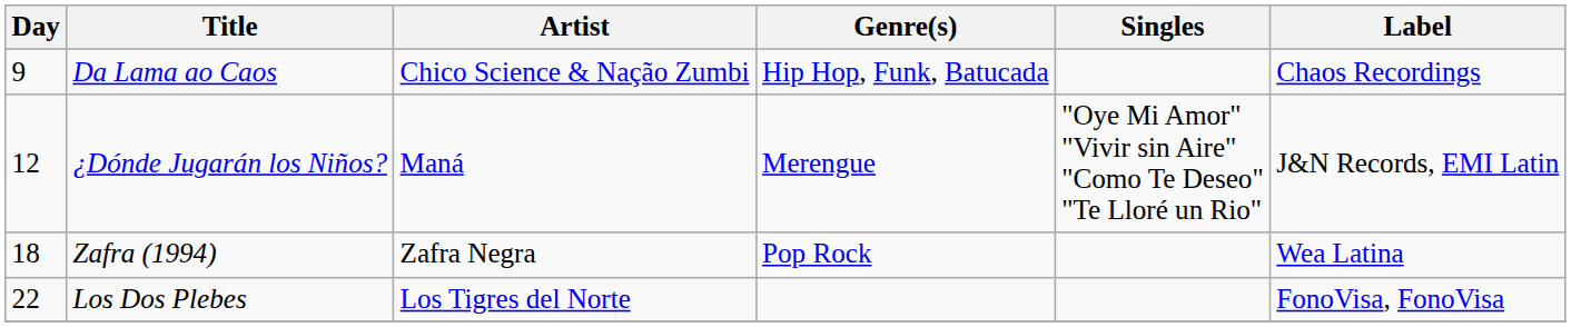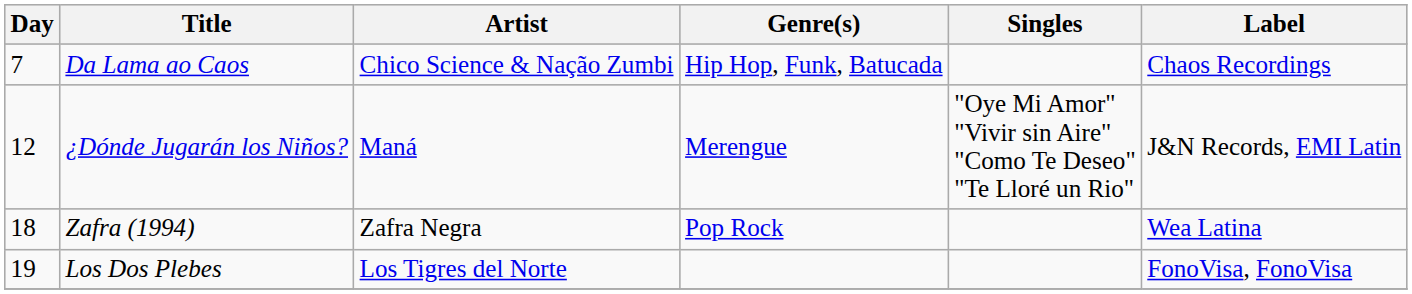 <table class="wikitable sortable" style="text-align: left;">
 <tr>
 <th>Day</th>
 <th>Title</th>
 <th>Artist</th>
 <th>Genre(s)</th>
 <th>Singles</th>
 <th>Label</th>
 </tr>
 <tr>
-<td>9</td>
+<td>7</td>
 <td><em><a href='#'>Da Lama ao Caos</a></em></td>
 <td><a href='#'>Chico Science & Nação Zumbi</a></td>
 <td><a href='#'>Hip Hop</a>, <a href='#'>Funk</a>, <a href='#'>Batucada</a></td>
 <td></td>
 <td><a href='#'>Chaos Recordings</a></td>
 </tr>
 <tr>
 <td>12</td>
 <td><em><a href='#'>¿Dónde Jugarán los Niños?</a></em></td>
 <td><a href='#'>Maná</a></td>
 <td><a href='#'>Merengue</a></td>
 <td>"Oye Mi Amor"<br>"Vivir sin Aire"<br>"Como Te Deseo"<br>"Te Lloré un Rio"</td>
 <td>J&N Records, <a href='#'>EMI Latin</a></td>
 </tr>
 <tr>
 <td>18</td>
 <td><em>Zafra (1994)</em></td>
 <td>Zafra Negra</td>
 <td><a href='#'>Pop Rock</a></td>
 <td></td>
 <td><a href='#'>Wea Latina</a></td>
 </tr>
 <tr>
-<td>22</td>
+<td>19</td>
 <td><em>Los Dos Plebes</em></td>
 <td><a href='#'>Los Tigres del Norte</a></td>
 <td></td>
 <td></td>
 <td><a href='#'>FonoVisa</a>, <a href='#'>FonoVisa</a></td>
 </tr>
 <tr>
 </tr>
 </table>
